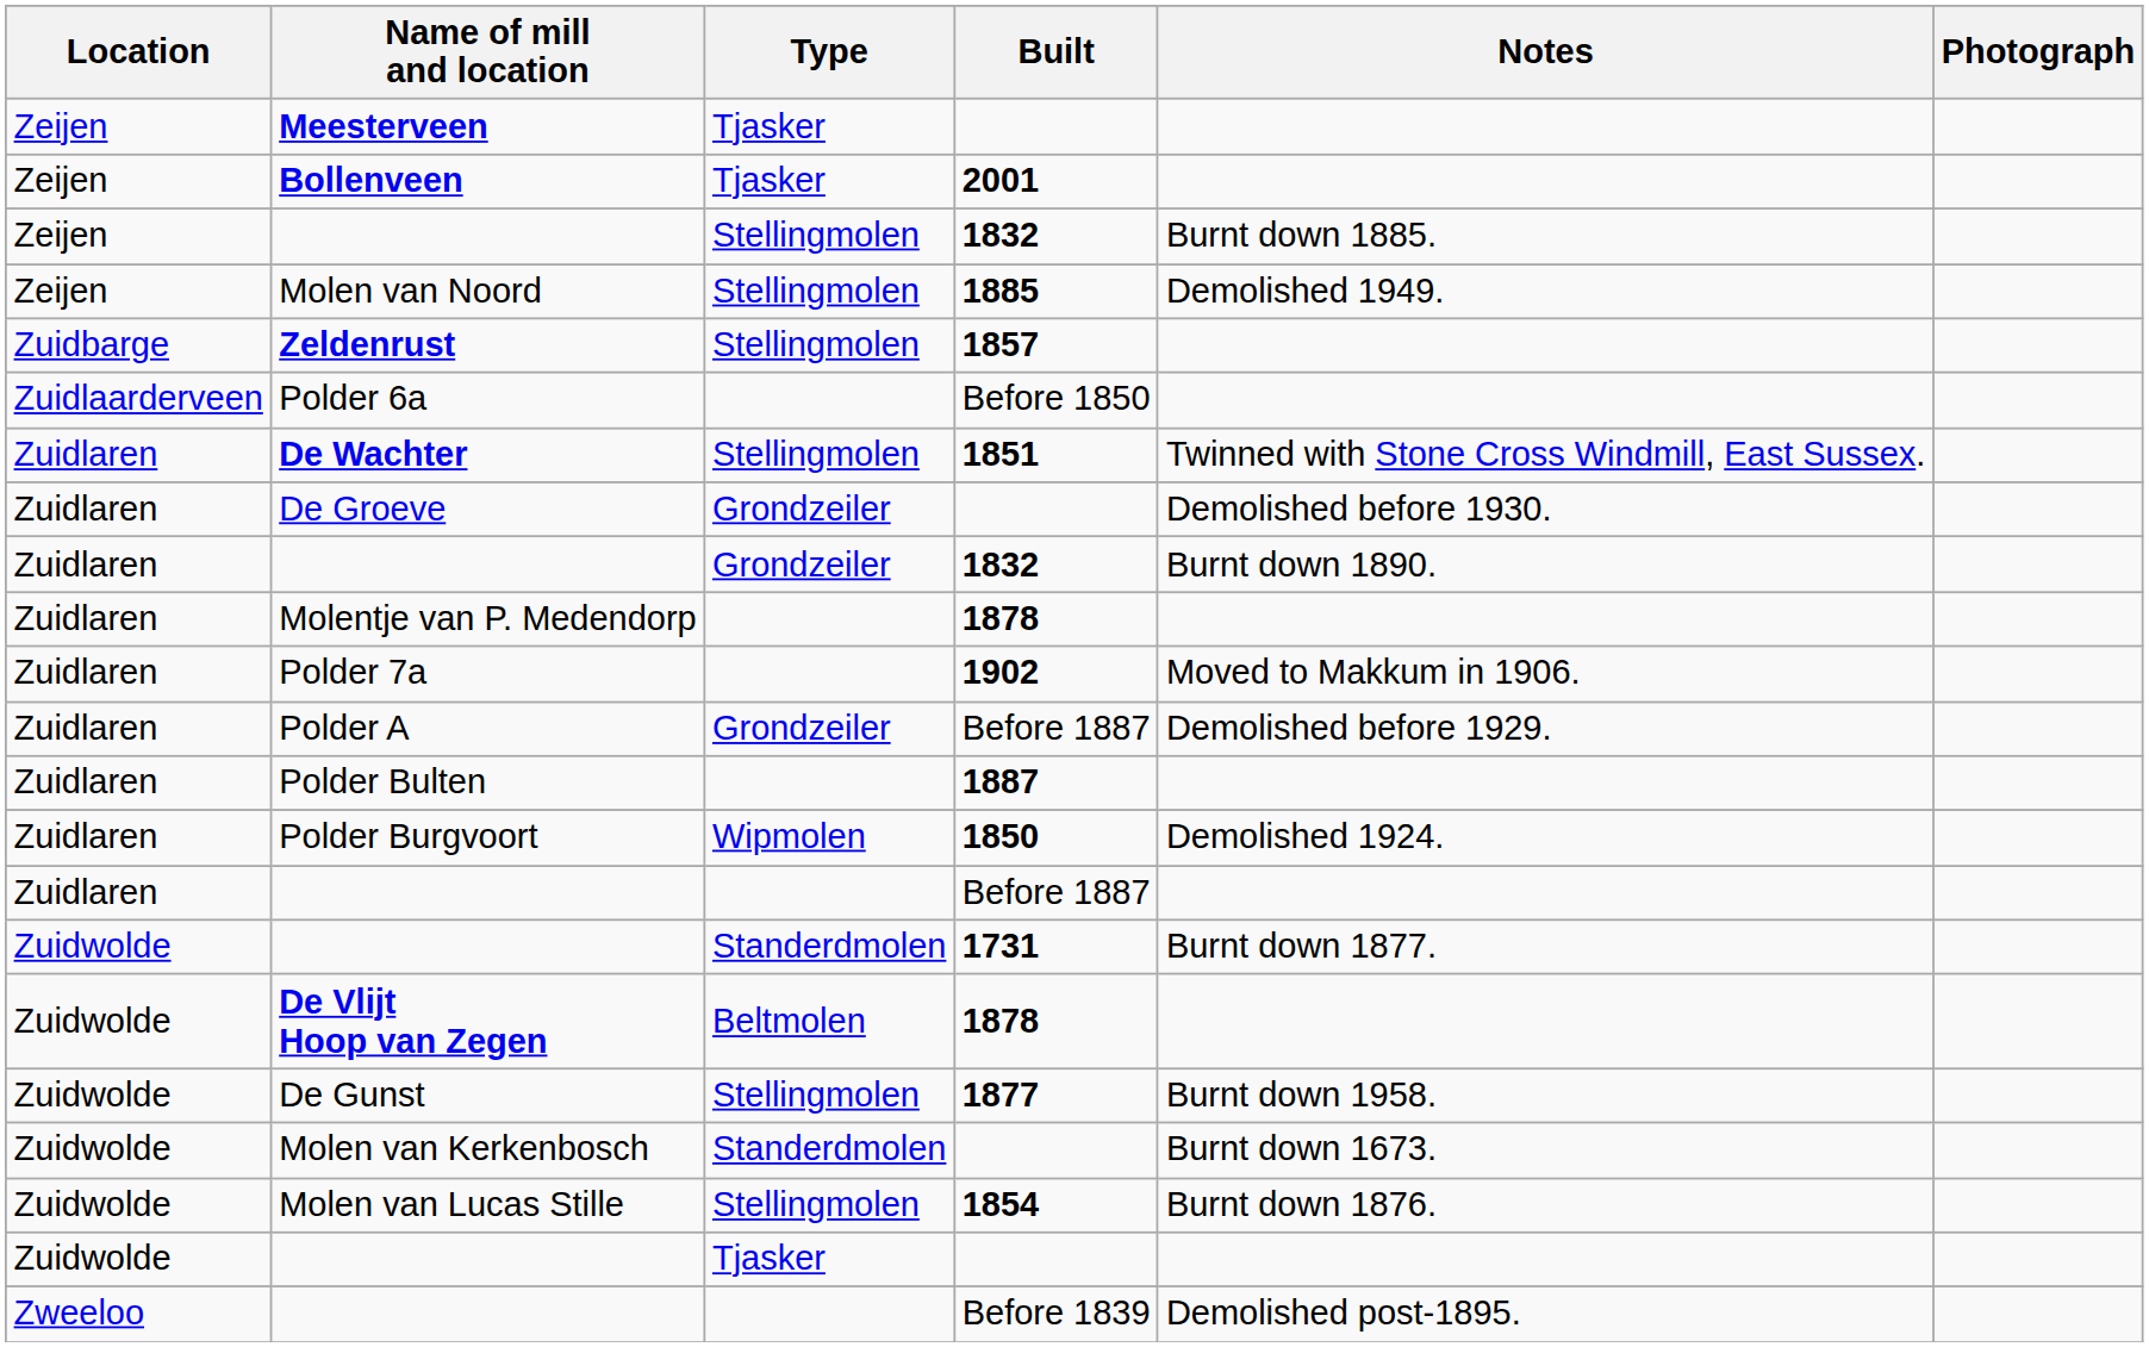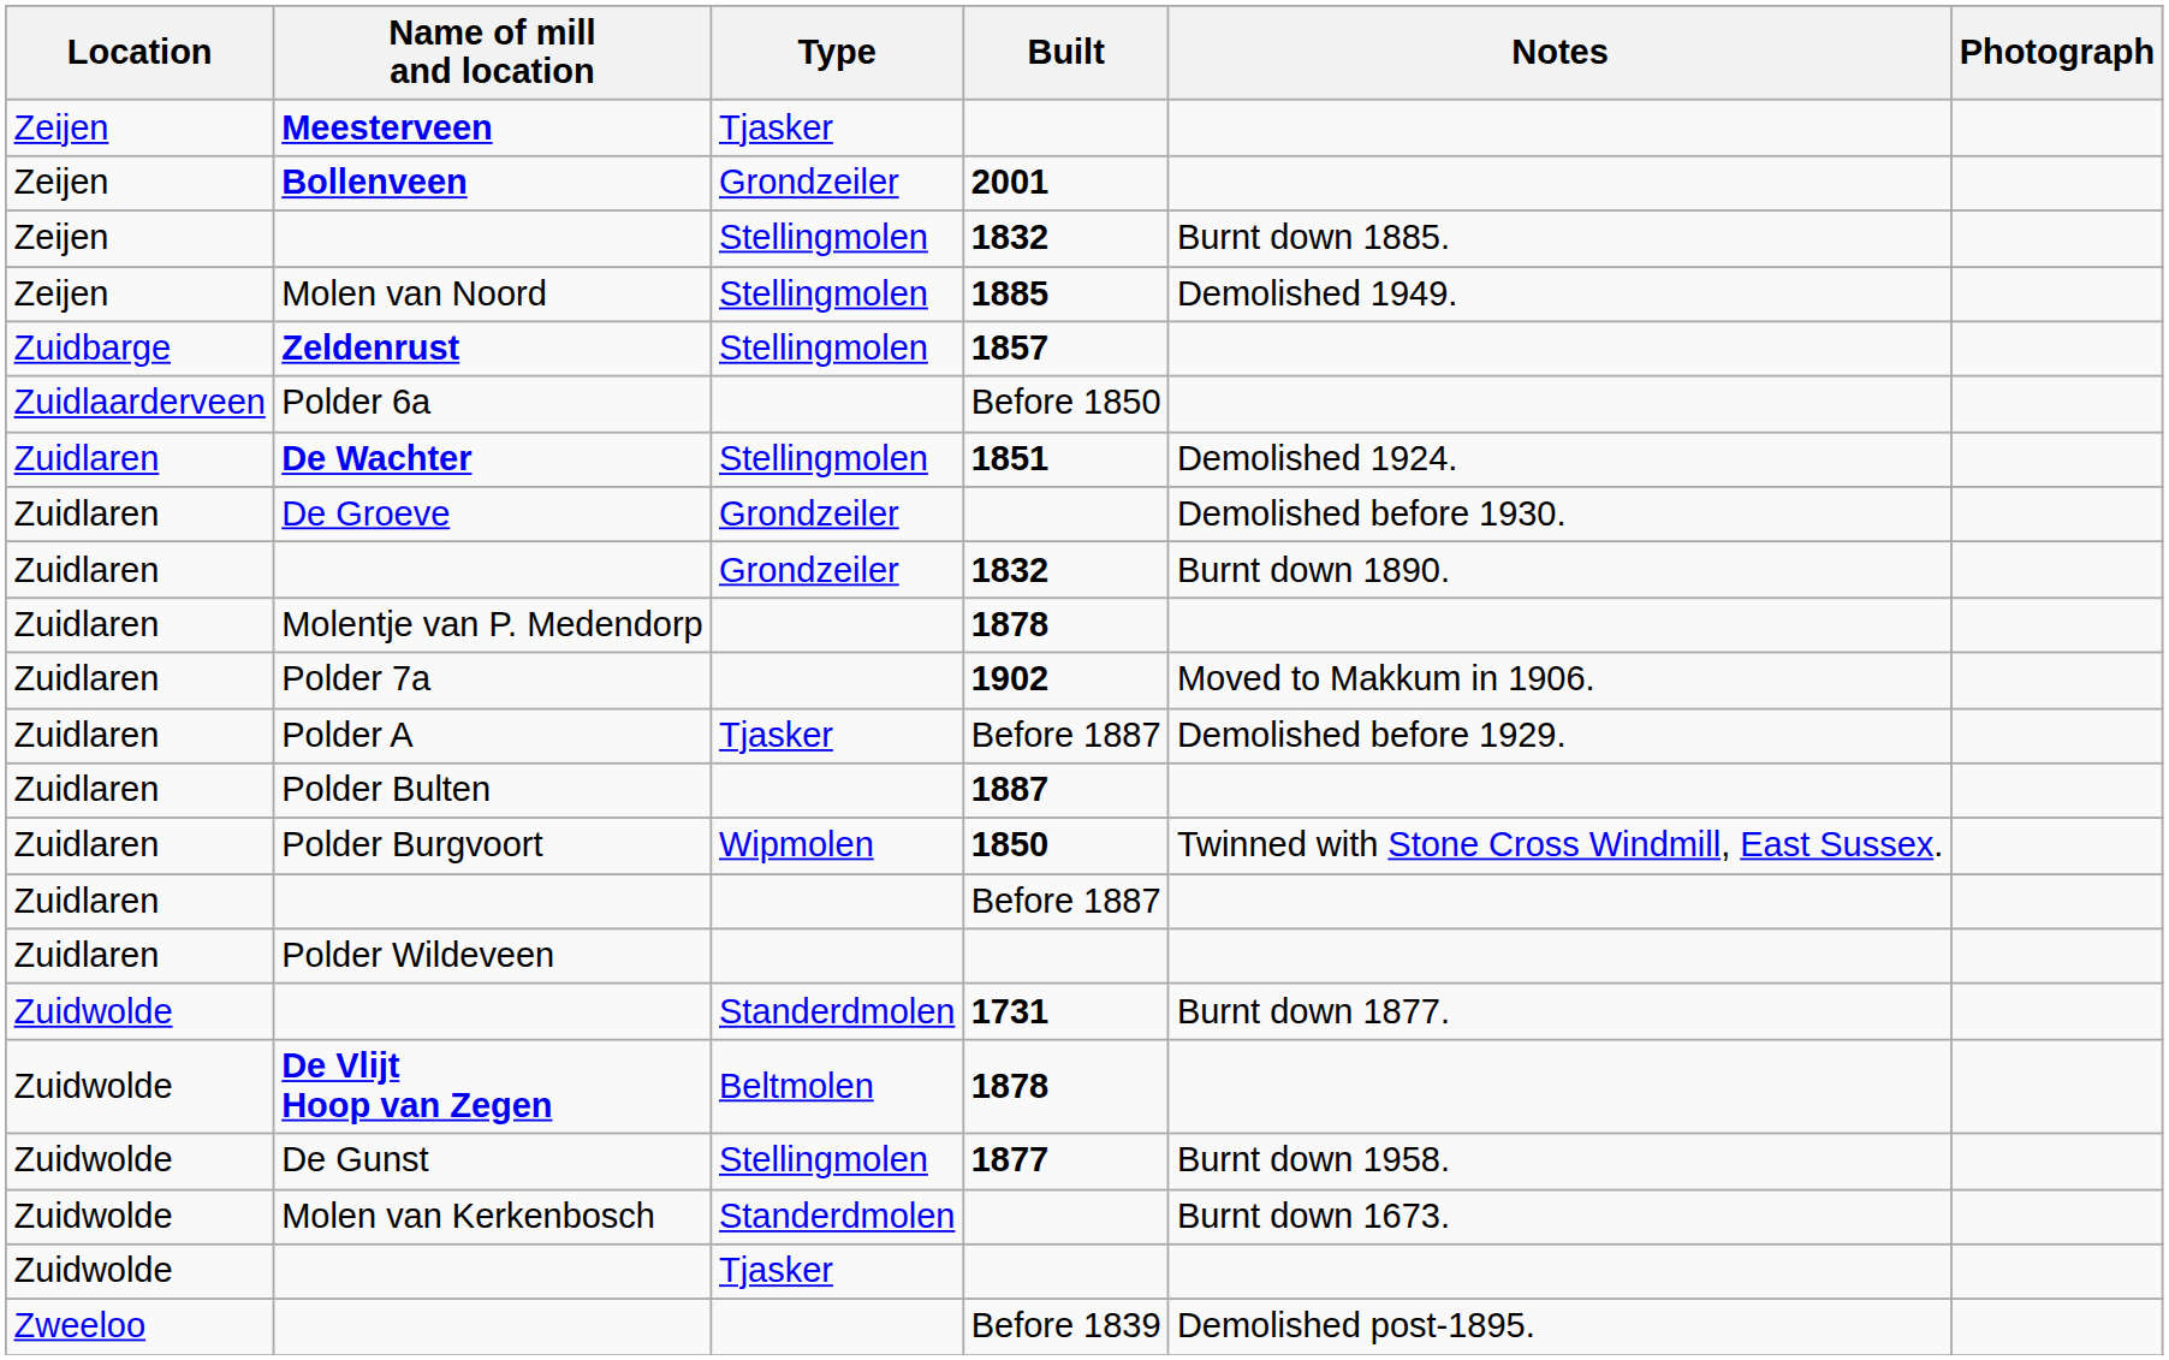 <table class="wikitable">
 <tr>
 <th>Location</th>
 <th>Name of mill<br>and location</th>
 <th>Type</th>
 <th>Built</th>
 <th>Notes</th>
 <th>Photograph</th>
 </tr>
 <tr>
 <td><a href='#'>Zeijen</a></td>
 <td><strong><a href='#'>Meesterveen</a></strong><br></td>
 <td><a href='#'>Tjasker</a></td>
 <td></td>
 <td></td>
 <td></td>
 </tr>
 <tr>
 <td>Zeijen</td>
 <td><strong><a href='#'>Bollenveen</a></strong><br></td>
-<td><a href='#'>Tjasker</a></td>
+<td><a href='#'>Grondzeiler</a></td>
 <td><strong>2001</strong></td>
 <td></td>
 </tr>
 <tr>
 <td>Zeijen</td>
 <td></td>
 <td><a href='#'>Stellingmolen</a></td>
 <td><strong>1832</strong></td>
 <td>Burnt down 1885.</td>
 <td></td>
 </tr>
 <tr>
 <td>Zeijen</td>
 <td>Molen van Noord<br></td>
 <td><a href='#'>Stellingmolen</a></td>
 <td><strong>1885</strong></td>
 <td>Demolished 1949.</td>
 <td></td>
 </tr>
 <tr>
 <td><a href='#'>Zuidbarge</a></td>
 <td><strong><a href='#'>Zeldenrust</a></strong><br></td>
 <td><a href='#'>Stellingmolen</a></td>
 <td><strong>1857</strong></td>
 <td></td>
 </tr>
 <tr>
 <td><a href='#'>Zuidlaarderveen</a></td>
 <td>Polder 6a<br></td>
 <td></td>
 <td>Before 1850</td>
 <td></td>
 <td></td>
 </tr>
 <tr>
 <td><a href='#'>Zuidlaren</a></td>
 <td><strong><a href='#'>De Wachter</a></strong><br></td>
 <td><a href='#'>Stellingmolen</a></td>
 <td><strong>1851</strong></td>
-<td>Twinned with <a href='#'>Stone Cross Windmill</a>, <a href='#'>East Sussex</a>.</td>
+<td>Demolished 1924.</td>
 <td></td>
 </tr>
 <tr>
 <td>Zuidlaren</td>
 <td><a href='#'>De Groeve</a></td>
 <td><a href='#'>Grondzeiler</a></td>
 <td></td>
 <td>Demolished before 1930.</td>
 <td></td>
 </tr>
 <tr>
 <td>Zuidlaren</td>
 <td></td>
 <td><a href='#'>Grondzeiler</a></td>
 <td><strong>1832</strong></td>
 <td>Burnt down 1890.</td>
 <td></td>
 </tr>
 <tr>
 <td>Zuidlaren</td>
 <td>Molentje van P. Medendorp<br></td>
 <td></td>
 <td><strong>1878</strong></td>
 <td></td>
 <td></td>
 </tr>
 <tr>
 <td>Zuidlaren</td>
 <td>Polder 7a<br></td>
 <td></td>
 <td><strong>1902</strong></td>
 <td>Moved to Makkum in 1906.</td>
 <td></td>
 </tr>
 <tr>
 <td>Zuidlaren</td>
 <td>Polder A<br></td>
-<td><a href='#'>Grondzeiler</a></td>
+<td><a href='#'>Tjasker</a></td>
 <td>Before 1887</td>
 <td>Demolished before 1929.</td>
 <td></td>
 </tr>
 <tr>
 <td>Zuidlaren</td>
 <td>Polder Bulten<br></td>
 <td></td>
 <td><strong>1887</strong></td>
 <td></td>
 <td></td>
 </tr>
 <tr>
 <td>Zuidlaren</td>
 <td>Polder Burgvoort<br></td>
 <td><a href='#'>Wipmolen</a></td>
 <td><strong>1850</strong></td>
-<td>Demolished 1924.</td>
+<td>Twinned with <a href='#'>Stone Cross Windmill</a>, <a href='#'>East Sussex</a>.</td>
 <td></td>
 </tr>
 <tr>
 <td>Zuidlaren</td>
 <td></td>
 <td></td>
 <td>Before 1887</td>
+<td></td>
+<td></td>
+</tr>
+<tr>
+<td>Zuidlaren</td>
+<td>Polder Wildeveen<br></td>
+<td></td>
+<td></td>
 <td></td>
 <td></td>
 </tr>
 <tr>
 <td><a href='#'>Zuidwolde</a></td>
 <td></td>
 <td><a href='#'>Standerdmolen</a></td>
 <td><strong>1731</strong></td>
 <td>Burnt down 1877.</td>
 <td></td>
 </tr>
 <tr>
 <td>Zuidwolde</td>
 <td><strong><a href='#'>De Vlijt<br>Hoop van Zegen</a></strong><br></td>
 <td><a href='#'>Beltmolen</a></td>
 <td><strong>1878</strong></td>
 <td></td>
 <td></td>
 </tr>
 <tr>
 <td>Zuidwolde</td>
 <td>De Gunst<br></td>
 <td><a href='#'>Stellingmolen</a></td>
 <td><strong>1877</strong></td>
 <td>Burnt down 1958.</td>
 <td></td>
 </tr>
 <tr>
 <td>Zuidwolde</td>
 <td>Molen van Kerkenbosch<br></td>
 <td><a href='#'>Standerdmolen</a></td>
 <td></td>
 <td>Burnt down 1673.</td>
 <td></td>
 </tr>
 <tr>
 <td>Zuidwolde</td>
-<td>Molen van Lucas Stille<br></td>
-<td><a href='#'>Stellingmolen</a></td>
-<td><strong>1854</strong></td>
-<td>Burnt down 1876.</td>
-<td></td>
-</tr>
-<tr>
-<td>Zuidwolde</td>
 <td></td>
 <td><a href='#'>Tjasker</a></td>
 <td></td>
 <td></td>
 <td></td>
 </tr>
 <tr>
 <td><a href='#'>Zweeloo</a></td>
 <td></td>
 <td></td>
 <td>Before 1839</td>
 <td>Demolished post-1895.</td>
 <td></td>
 </tr>
 </table>
